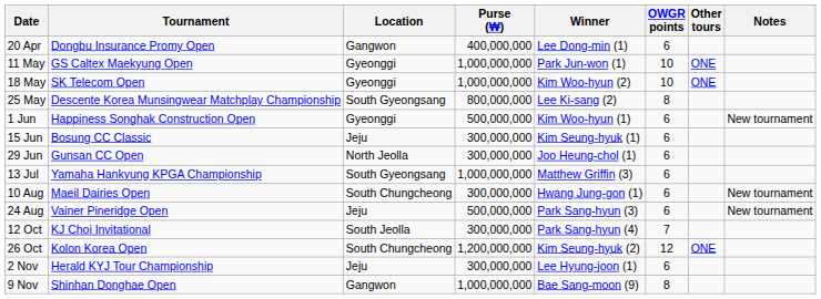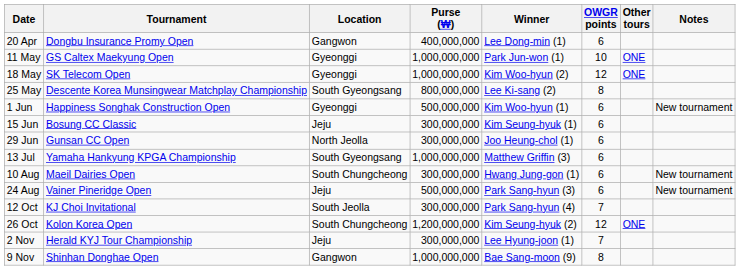 <table class="wikitable" style="font-size:95%;">
 <tr>
 <th>Date</th>
 <th>Tournament</th>
 <th>Location</th>
 <th>Purse<br>(<a href='#'>₩</a>)</th>
 <th>Winner</th>
 <th><a href='#'>OWGR</a><br>points</th>
 <th>Other<br>tours</th>
 <th>Notes</th>
 </tr>
 <tr>
 <td>20 Apr</td>
 <td><a href='#'>Dongbu Insurance Promy Open</a></td>
 <td>Gangwon</td>
 <td align=right>400,000,000</td>
 <td> <a href='#'>Lee Dong-min</a> (1)</td>
 <td align=center>6</td>
 <td></td>
 <td></td>
 </tr>
 <tr>
 <td>11 May</td>
 <td><a href='#'>GS Caltex Maekyung Open</a></td>
 <td>Gyeonggi</td>
 <td align=right>1,000,000,000</td>
 <td> <a href='#'>Park Jun-won</a> (1)</td>
 <td align=center>10</td>
 <td><a href='#'>ONE</a></td>
 <td></td>
 </tr>
 <tr>
 <td>18 May</td>
 <td><a href='#'>SK Telecom Open</a></td>
 <td>Gyeonggi</td>
 <td align=right>1,000,000,000</td>
 <td> <a href='#'>Kim Woo-hyun</a> (2)</td>
-<td align=center>10</td>
+<td align=center>12</td>
 <td><a href='#'>ONE</a></td>
 <td></td>
 </tr>
 <tr>
 <td>25 May</td>
 <td><a href='#'>Descente Korea Munsingwear Matchplay Championship</a></td>
 <td>South Gyeongsang</td>
 <td align=right>800,000,000</td>
 <td> <a href='#'>Lee Ki-sang</a> (2)</td>
 <td align=center>8</td>
 <td></td>
 <td></td>
 </tr>
 <tr>
 <td>1 Jun</td>
 <td><a href='#'>Happiness Songhak Construction Open</a></td>
 <td>Gyeonggi</td>
 <td align=right>500,000,000</td>
 <td> <a href='#'>Kim Woo-hyun</a> (1)</td>
 <td align=center>6</td>
 <td></td>
 <td>New tournament</td>
 </tr>
 <tr>
 <td>15 Jun</td>
 <td><a href='#'>Bosung CC Classic</a></td>
 <td>Jeju</td>
 <td align=right>300,000,000</td>
 <td> <a href='#'>Kim Seung-hyuk</a> (1)</td>
 <td align=center>6</td>
 <td></td>
 <td></td>
 </tr>
 <tr>
 <td>29 Jun</td>
 <td><a href='#'>Gunsan CC Open</a></td>
 <td>North Jeolla</td>
 <td align=right>300,000,000</td>
 <td> <a href='#'>Joo Heung-chol</a> (1)</td>
 <td align=center>6</td>
 <td></td>
 <td></td>
 </tr>
 <tr>
 <td>13 Jul</td>
 <td><a href='#'>Yamaha Hankyung KPGA Championship</a></td>
 <td>South Gyeongsang</td>
 <td align=right>1,000,000,000</td>
 <td> <a href='#'>Matthew Griffin</a> (3)</td>
 <td align=center>6</td>
 <td></td>
 <td></td>
 </tr>
 <tr>
 <td>10 Aug</td>
 <td><a href='#'>Maeil Dairies Open</a></td>
 <td>South Chungcheong</td>
 <td align=right>300,000,000</td>
 <td> <a href='#'>Hwang Jung-gon</a> (1)</td>
 <td align=center>6</td>
 <td></td>
 <td>New tournament</td>
 </tr>
 <tr>
 <td>24 Aug</td>
 <td><a href='#'>Vainer Pineridge Open</a></td>
 <td>Jeju</td>
 <td align=right>500,000,000</td>
 <td> <a href='#'>Park Sang-hyun</a> (3)</td>
 <td align=center>6</td>
 <td></td>
 <td>New tournament</td>
 </tr>
 <tr>
 <td>12 Oct</td>
 <td><a href='#'>KJ Choi Invitational</a></td>
 <td>South Jeolla</td>
 <td align=right>300,000,000</td>
 <td> <a href='#'>Park Sang-hyun</a> (4)</td>
 <td align=center>7</td>
 <td></td>
 <td></td>
 </tr>
 <tr>
 <td>26 Oct</td>
 <td><a href='#'>Kolon Korea Open</a></td>
 <td>South Chungcheong</td>
 <td align=right>1,200,000,000</td>
 <td> <a href='#'>Kim Seung-hyuk</a> (2)</td>
 <td align=center>12</td>
 <td><a href='#'>ONE</a></td>
 <td></td>
 </tr>
 <tr>
 <td>2 Nov</td>
 <td><a href='#'>Herald KYJ Tour Championship</a></td>
 <td>Jeju</td>
 <td align=right>300,000,000</td>
 <td> <a href='#'>Lee Hyung-joon</a> (1)</td>
-<td align=center>6</td>
+<td align=center>7</td>
 <td></td>
 <td></td>
 </tr>
 <tr>
 <td>9 Nov</td>
 <td><a href='#'>Shinhan Donghae Open</a></td>
 <td>Gangwon</td>
 <td align=right>1,000,000,000</td>
 <td> <a href='#'>Bae Sang-moon</a> (9)</td>
 <td align=center>8</td>
 <td></td>
 <td></td>
 </tr>
 </table>
